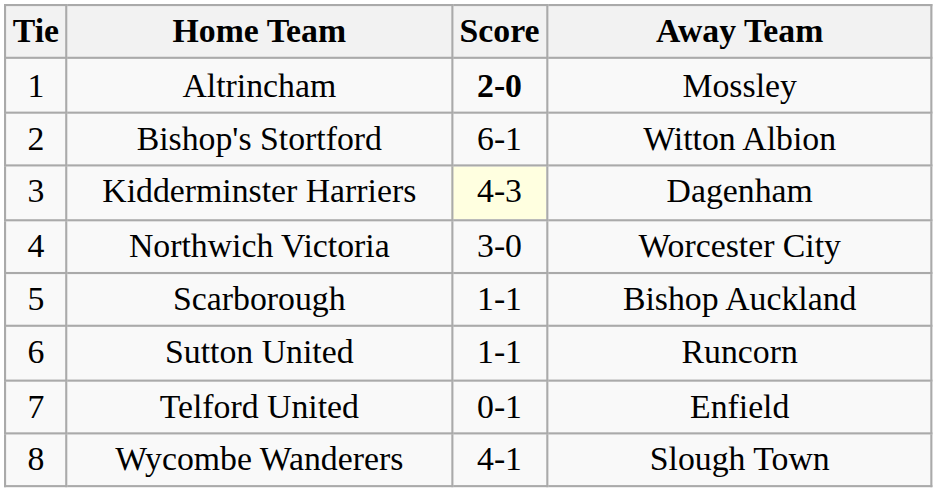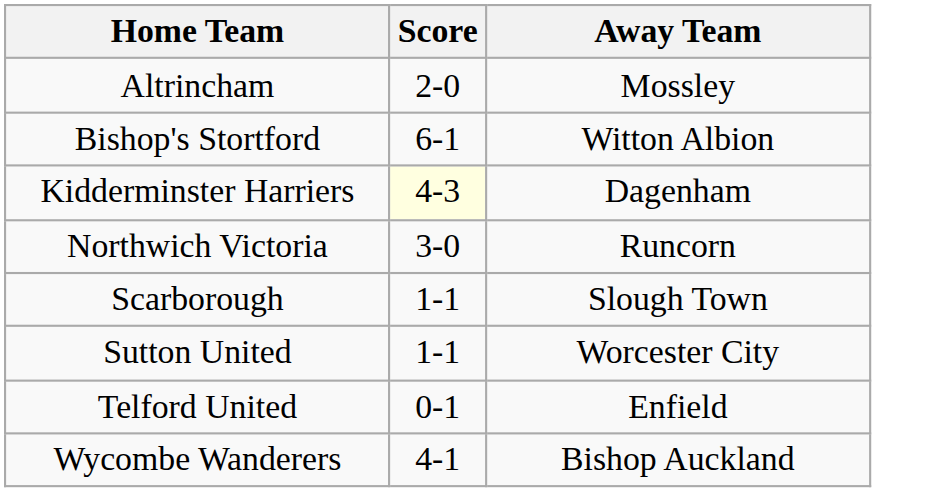 <table class="wikitable" style="text-align:center;">
 <tr>
-<th width=20>Tie</th>
 <th width=175>Home Team</th>
 <th width=20>Score</th>
 <th width=175>Away Team</th>
 </tr>
 <tr>
-<td>1</td>
 <td>Altrincham</td>
-<td><strong>2-0</strong></td>
+<td>2-0</td>
 <td>Mossley</td>
 </tr>
 <tr>
-<td>2</td>
 <td>Bishop's Stortford</td>
 <td>6-1</td>
 <td>Witton Albion</td>
 </tr>
 <tr>
-<td>3</td>
 <td>Kidderminster Harriers</td>
 <td style="background: lightyellow;">4-3</td>
 <td>Dagenham</td>
 </tr>
 <tr>
-<td>4</td>
 <td>Northwich Victoria</td>
 <td>3-0</td>
+<td>Runcorn</td>
+</tr>
+<tr>
+<td>Scarborough</td>
+<td>1-1</td>
+<td>Slough Town</td>
+</tr>
+<tr>
+<td>Sutton United</td>
+<td>1-1</td>
 <td>Worcester City</td>
 </tr>
 <tr>
-<td>5</td>
-<td>Scarborough</td>
-<td>1-1</td>
-<td>Bishop Auckland</td>
-</tr>
-<tr>
-<td>6</td>
-<td>Sutton United</td>
-<td>1-1</td>
-<td>Runcorn</td>
-</tr>
-<tr>
-<td>7</td>
 <td>Telford United</td>
 <td>0-1</td>
 <td>Enfield</td>
 </tr>
 <tr>
-<td>8</td>
 <td>Wycombe Wanderers</td>
 <td>4-1</td>
-<td>Slough Town</td>
+<td>Bishop Auckland</td>
 </tr>
 </table>
